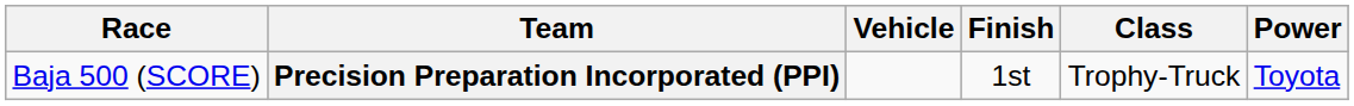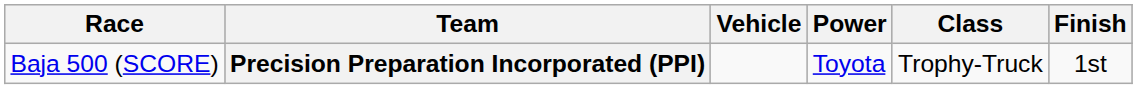 <table class="wikitable">
 <tr>
 <th>Race</th>
 <th>Team</th>
 <th>Vehicle</th>
+<th>Power</th>
+<th>Class</th>
 <th>Finish</th>
-<th>Class</th>
-<th>Power</th>
 </tr>
 <tr>
 <td><a href='#'>Baja 500</a> (<a href='#'>SCORE</a>)</td>
 <th>Precision Preparation Incorporated (PPI)</th>
 <td></td>
+<td><a href='#'>Toyota</a></td>
+<td align=center>Trophy-Truck</td>
 <td align=center>1st</td>
-<td align=center>Trophy-Truck</td>
-<td><a href='#'>Toyota</a></td>
 </tr>
 </table>
